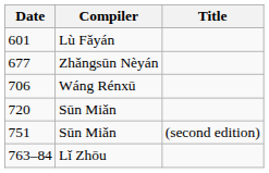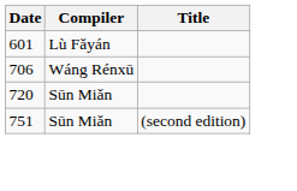 <table class="wikitable">
 <tr>
 <th>Date</th>
 <th>Compiler</th>
 <th>Title</th>
 </tr>
 <tr>
 <td>601</td>
 <td>Lù Fǎyán </td>
-<td> </td>
-</tr>
-<tr>
-<td>677</td>
-<td>Zhǎngsūn Nèyán </td>
 <td> </td>
 </tr>
 <tr>
 <td>706</td>
 <td>Wáng Rénxū </td>
 <td>  </td>
 </tr>
 <tr>
 <td>720</td>
 <td>Sūn Miǎn </td>
 <td> </td>
 </tr>
 <tr>
 <td>751</td>
 <td>Sūn Miǎn </td>
 <td>  (second edition)</td>
 </tr>
-<tr>
-<td>763–84</td>
-<td>Lǐ Zhōu </td>
-<td> </td>
-</tr>
 </table>
